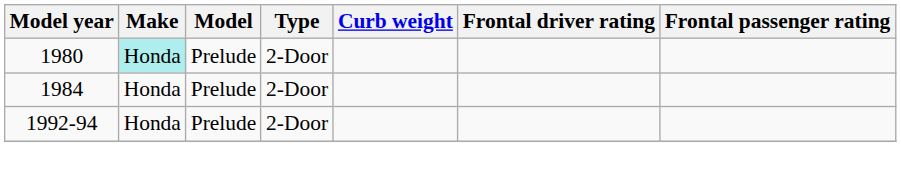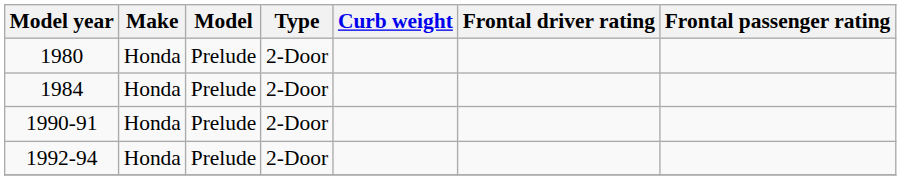 <table class="wikitable">
 <tr style="white-space:nowrap;">
 <th>Model year</th>
 <th>Make</th>
 <th>Model</th>
 <th>Type</th>
 <th><a href='#'>Curb weight</a></th>
 <th>Frontal driver rating</th>
 <th>Frontal passenger rating</th>
 </tr>
 <tr>
 <td align="center">1980</td>
-<td align="center" style="background: paleturquoise;">Honda</td>
+<td align="center">Honda</td>
 <td align="center">Prelude</td>
 <td align="center">2-Door</td>
 <td align="center"></td>
 <td align="center"></td>
 <td align="center"></td>
 </tr>
 <tr>
 <td align="center">1984</td>
+<td align="center">Honda</td>
+<td align="center">Prelude</td>
+<td align="center">2-Door</td>
+<td align="center"></td>
+<td align="center"></td>
+<td align="center"></td>
+</tr>
+<tr>
+<td align="center">1990-91</td>
 <td align="center">Honda</td>
 <td align="center">Prelude</td>
 <td align="center">2-Door</td>
 <td align="center"></td>
 <td align="center"></td>
 <td align="center"></td>
 </tr>
 <tr>
 <td align="center">1992-94</td>
 <td align="center">Honda</td>
 <td align="center">Prelude</td>
 <td align="center">2-Door</td>
 <td align="center"></td>
 <td align="center"></td>
 <td align="center"></td>
 </tr>
 <tr>
 </tr>
 </table>
